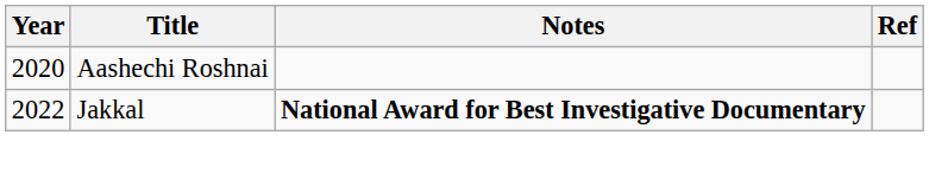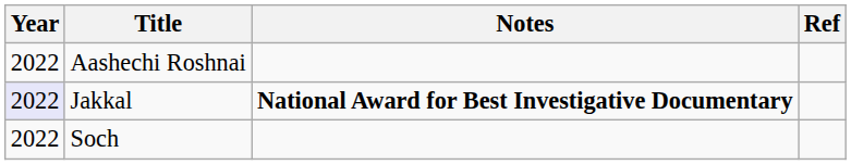 <table class="wikitable">
 <tr>
 <th>Year</th>
 <th>Title</th>
 <th>Notes</th>
 <th>Ref</th>
 </tr>
 <tr>
-<td>2020</td>
+<td>2022</td>
 <td>Aashechi Roshnai</td>
 <td></td>
 <td></td>
 </tr>
 <tr>
-<td>2022</td>
+<td style="background: lavender;">2022</td>
 <td>Jakkal</td>
 <td><strong>National Award for Best Investigative Documentary</strong></td>
 <td></td>
 </tr>
+<tr>
+<td>2022</td>
+<td>Soch</td>
+<td></td>
+<td></td>
+</tr>
 </table>
